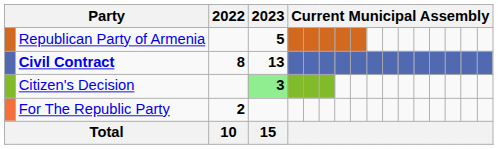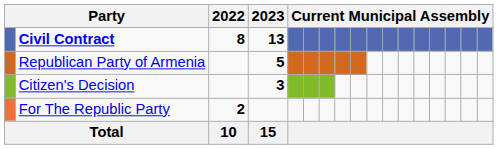 <table class="wikitable">
 <tr>
 <th colspan="2">Party</th>
 <th>2022</th>
 <th>2023</th>
 <th colspan="13">Current Municipal Assembly</th>
+</tr>
+<tr>
+<td style="background-color: #5169B1"> </td>
+<td><a href='#'><strong>Civil Contract</strong></a></td>
+<td style="text-align: right"><strong>8</strong></td>
+<td style="text-align: right"><strong>13</strong></td>
+<td style="background-color: #5169B1"> </td>
+<td style="background-color: #5169B1"> </td>
+<td style="background-color: #5169B1"> </td>
+<td style="background-color: #5169B1"> </td>
+<td style="background-color: #5169B1"> </td>
+<td style="background-color: #5169B1"> </td>
+<td style="background-color: #5169B1"> </td>
+<td style="background-color: #5169B1"> </td>
+<td style="background-color: #5169B1"> </td>
+<td style="background-color: #5169B1"> </td>
+<td style="background-color: #5169B1"> </td>
+<td style="background-color: #5169B1"> </td>
+<td style="background-color: #5169B1"> </td>
 </tr>
 <tr>
 <td style="background-color: #D2691E"> </td>
 <td><a href='#'>Republican Party of Armenia</a></td>
 <td></td>
 <td style="text-align: right"><strong>5</strong></td>
 <td style="background-color: #D2691E"> </td>
 <td style="background-color: #D2691E"> </td>
 <td style="background-color: #D2691E"> </td>
 <td style="background-color: #D2691E"> </td>
 <td style="background-color: #D2691E"> </td>
 <td></td>
 <td></td>
 <td></td>
 <td></td>
 <td></td>
 <td></td>
 <td></td>
 <td></td>
 </tr>
 <tr>
-<td style="background-color: #5169B1"> </td>
-<td><a href='#'><strong>Civil Contract</strong></a></td>
-<td style="text-align: right"><strong>8</strong></td>
-<td style="text-align: right"><strong>13</strong></td>
-<td style="background-color: #5169B1"> </td>
-<td style="background-color: #5169B1"> </td>
-<td style="background-color: #5169B1"> </td>
-<td style="background-color: #5169B1"> </td>
-<td style="background-color: #5169B1"> </td>
-<td style="background-color: #5169B1"> </td>
-<td style="background-color: #5169B1"> </td>
-<td style="background-color: #5169B1"> </td>
-<td style="background-color: #5169B1"> </td>
-<td style="background-color: #5169B1"> </td>
-<td style="background-color: #5169B1"> </td>
-<td style="background-color: #5169B1"> </td>
-<td style="background-color: #5169B1"> </td>
-</tr>
-<tr>
 <td style="background-color: #82BB29"> </td>
 <td><a href='#'>Citizen's Decision</a></td>
 <td></td>
-<td style="background: lightgreen; text-align: right"><strong>3</strong></td>
+<td style="text-align: right"><strong>3</strong></td>
 <td style="background-color: #82BB29"> </td>
 <td style="background-color: #82BB29"> </td>
 <td style="background-color: #82BB29"> </td>
 <td></td>
 <td></td>
 <td></td>
 <td></td>
 <td></td>
 <td></td>
 <td></td>
 <td></td>
 <td></td>
 <td></td>
 </tr>
 <tr>
 <td style="background-color: #F56F3A"> </td>
 <td><a href='#'>For The Republic Party</a></td>
 <td style="text-align: right"><strong>2</strong></td>
 <td></td>
 <td></td>
 <td></td>
 <td></td>
 <td></td>
 <td></td>
 <td></td>
 <td></td>
 <td></td>
 <td></td>
 <td></td>
 <td></td>
 <td></td>
 <td></td>
 </tr>
 <tr>
 <th colspan="2">Total</th>
 <th>10</th>
 <th>15</th>
 <th colspan="13"></th>
 </tr>
 </table>
